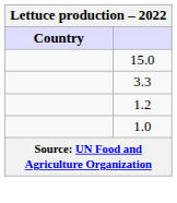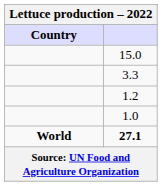 <table class="wikitable floatright" style="clear:right; width:12em; text-align:center; margin-right:1em;">
 <tr>
 <th colspan=2>Lettuce production – 2022</th>
 </tr>
 <tr>
 <th style="background:#ddf;">Country</th>
 <th style="background:#ddf;"></th>
 </tr>
 <tr>
 <td></td>
 <td>15.0</td>
 </tr>
 <tr>
 <td></td>
 <td>3.3</td>
 </tr>
 <tr>
 <td></td>
 <td>1.2</td>
 </tr>
 <tr>
 <td></td>
 <td>1.0</td>
 </tr>
 <tr>
+<td><strong>World</strong></td>
+<td><strong>27.1</strong></td>
+</tr>
+<tr>
 <th colspan=2><small>Source: <a href='#'>UN Food and Agriculture Organization</a></small></th>
 </tr>
 </table>
